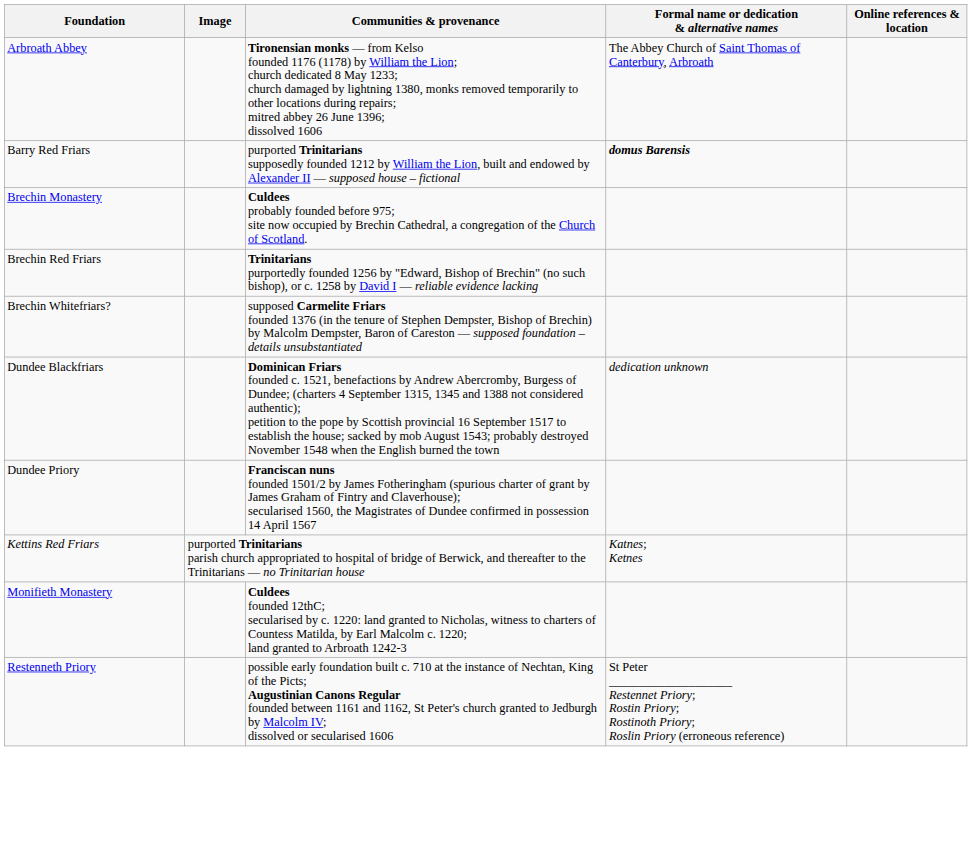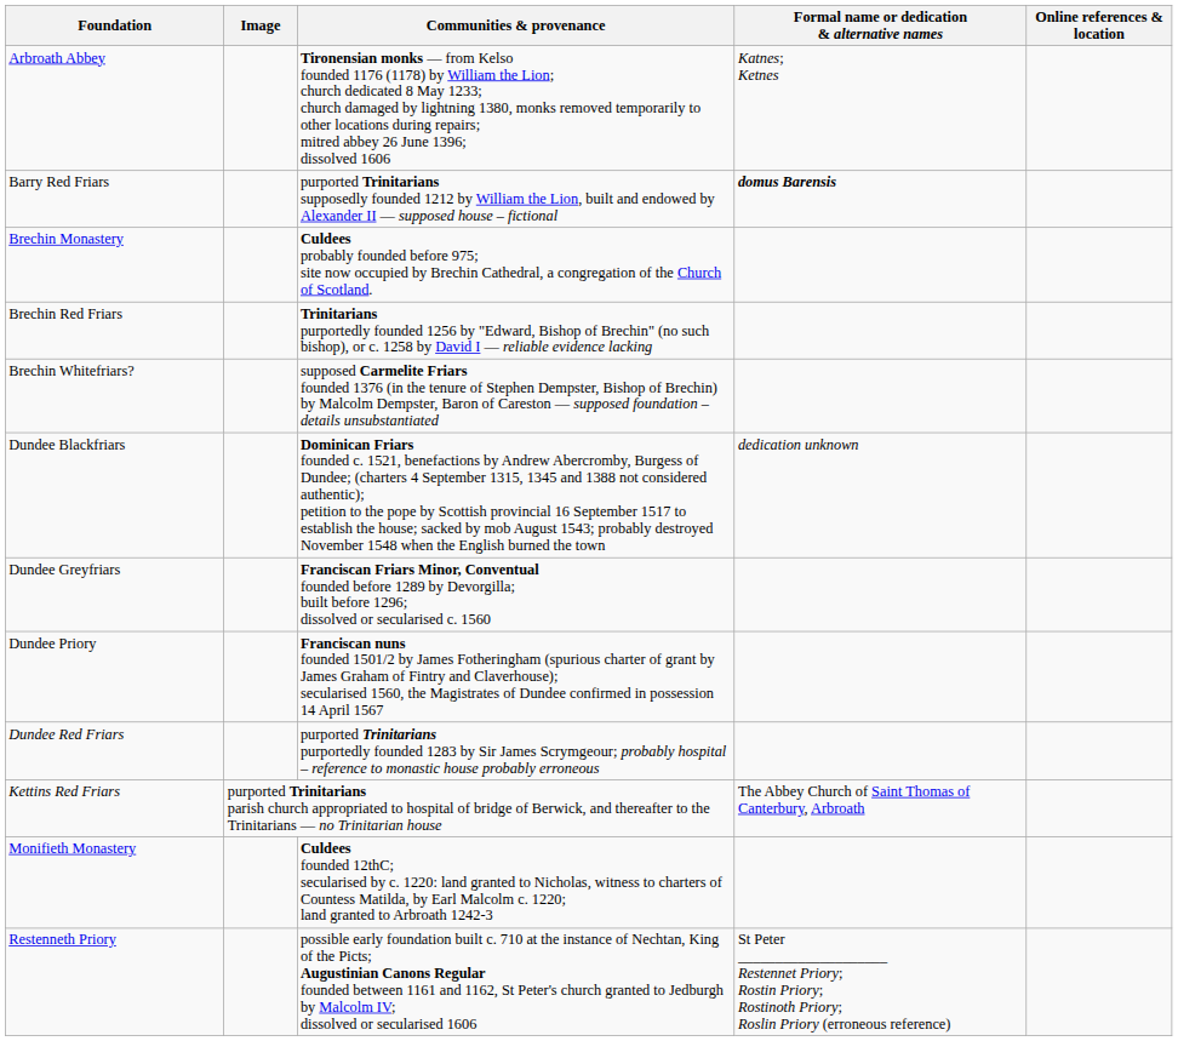 <table width=99% class="wikitable">
 <tr>
 <th width = 15%>Foundation</th>
 <th width = 5%>Image</th>
 <th width = 30%>Communities & provenance</th>
 <th width = 20%>Formal name or dedication <br>& <em>alternative names</em></th>
 <th width = 10%>Online references & location</th>
 </tr>
 <tr valign=top>
 <td><a href='#'>Arbroath Abbey</a></td>
 <td></td>
 <td><strong>Tironensian monks</strong> — from Kelso<br>founded 1176 (1178) by <a href='#'>William the Lion</a>;<br>church dedicated 8 May 1233;<br>church damaged by lightning 1380, monks removed temporarily to other locations during repairs;<br>mitred abbey 26 June 1396;<br>dissolved 1606</td>
-<td>The Abbey Church of <a href='#'>Saint Thomas of Canterbury</a>, <a href='#'>Arbroath</a></td>
+<td><em>Katnes</em>;<br><em>Ketnes</em></td>
 <td><br></td>
 </tr>
 <tr valign=top>
 <td>Barry Red Friars</td>
 <td></td>
 <td>purported <strong>Trinitarians</strong><br>supposedly founded 1212 by <a href='#'>William the Lion</a>, built and endowed by <a href='#'>Alexander II</a> — <em>supposed house – fictional</em></td>
 <td><strong><em>domus Barensis</em></strong></td>
 <td></td>
 </tr>
 <tr valign=top>
 <td><a href='#'>Brechin Monastery</a></td>
 <td></td>
 <td><strong>Culdees</strong><br>probably founded before 975;<br>site now occupied by Brechin Cathedral, a congregation of the <a href='#'>Church of Scotland</a>.</td>
 <td></td>
 <td><br></td>
 </tr>
 <tr valign=top>
 <td>Brechin Red Friars</td>
 <td></td>
 <td><strong>Trinitarians</strong><br>purportedly founded 1256 by "Edward, Bishop of Brechin" (no such bishop), or c. 1258 by <a href='#'>David I</a> — <em>reliable evidence lacking</em></td>
 <td></td>
 <td></td>
 </tr>
 <tr valign=top>
 <td>Brechin Whitefriars?</td>
 <td></td>
 <td>supposed <strong>Carmelite Friars</strong><br>founded 1376 (in the tenure of Stephen Dempster, Bishop of Brechin) by Malcolm Dempster, Baron of Careston — <em>supposed foundation – details unsubstantiated</em></td>
 <td></td>
 <td></td>
 </tr>
 <tr valign=top>
 <td>Dundee Blackfriars</td>
 <td></td>
 <td><strong>Dominican Friars</strong><br>founded c. 1521, benefactions by Andrew Abercromby, Burgess of Dundee; (charters 4 September 1315, 1345 and 1388 not considered authentic);<br>petition to the pope by Scottish provincial 16 September 1517 to establish the house; sacked by mob August 1543; probably destroyed November 1548 when the English burned the town</td>
 <td><em>dedication unknown</em></td>
 <td><br></td>
 </tr>
 <tr valign=top>
+<td>Dundee Greyfriars</td>
+<td></td>
+<td><strong>Franciscan Friars Minor, Conventual</strong><br>founded before 1289 by Devorgilla;<br>built before 1296;<br>dissolved or secularised c. 1560</td>
+<td></td>
+<td><br></td>
+</tr>
+<tr valign=top>
 <td>Dundee Priory</td>
 <td></td>
 <td><strong>Franciscan nuns</strong><br>founded 1501/2 by James Fotheringham (spurious charter of grant by James Graham of Fintry and Claverhouse);<br>secularised 1560, the Magistrates of Dundee confirmed in possession 14 April 1567</td>
 <td></td>
 <td></td>
 </tr>
 <tr valign=top>
+<td><em>Dundee Red Friars</em></td>
+<td></td>
+<td>purported <strong><em>Trinitarians</em></strong><br>purportedly founded 1283 by Sir James Scrymgeour; <em>probably hospital – reference to monastic house probably erroneous</em></td>
+<td></td>
+<td></td>
+</tr>
+<tr valign=top>
 <td><em>Kettins Red Friars</em></td>
 <td colspan=2>purported <strong>Trinitarians</strong><br>parish church appropriated to hospital of bridge of Berwick, and thereafter to the Trinitarians — <em>no Trinitarian house</em></td>
-<td><em>Katnes</em>;<br><em>Ketnes</em></td>
+<td>The Abbey Church of <a href='#'>Saint Thomas of Canterbury</a>, <a href='#'>Arbroath</a></td>
 <td></td>
 </tr>
 <tr valign=top>
 <td><a href='#'>Monifieth Monastery</a></td>
 <td></td>
 <td><strong>Culdees</strong><br>founded 12thC;<br>secularised by c. 1220: land granted to Nicholas, witness to charters of Countess Matilda, by Earl Malcolm c. 1220;<br>land granted to Arbroath 1242-3</td>
 <td></td>
 <td><br></td>
 </tr>
 <tr valign=top>
 <td><a href='#'>Restenneth Priory</a></td>
 <td></td>
 <td>possible early foundation built c. 710 at the instance of Nechtan, King of the Picts;<br><strong>Augustinian Canons Regular</strong><br>founded between 1161 and 1162, St Peter's church granted to Jedburgh by <a href='#'>Malcolm IV</a>;<br>dissolved or secularised 1606</td>
 <td>St Peter<br>____________________<br><em>Restennet Priory</em>;<br><em>Rostin Priory</em>;<br><em>Rostinoth Priory</em>;<br><em>Roslin Priory</em> (erroneous reference)</td>
 <td><br></td>
 </tr>
 </table>
